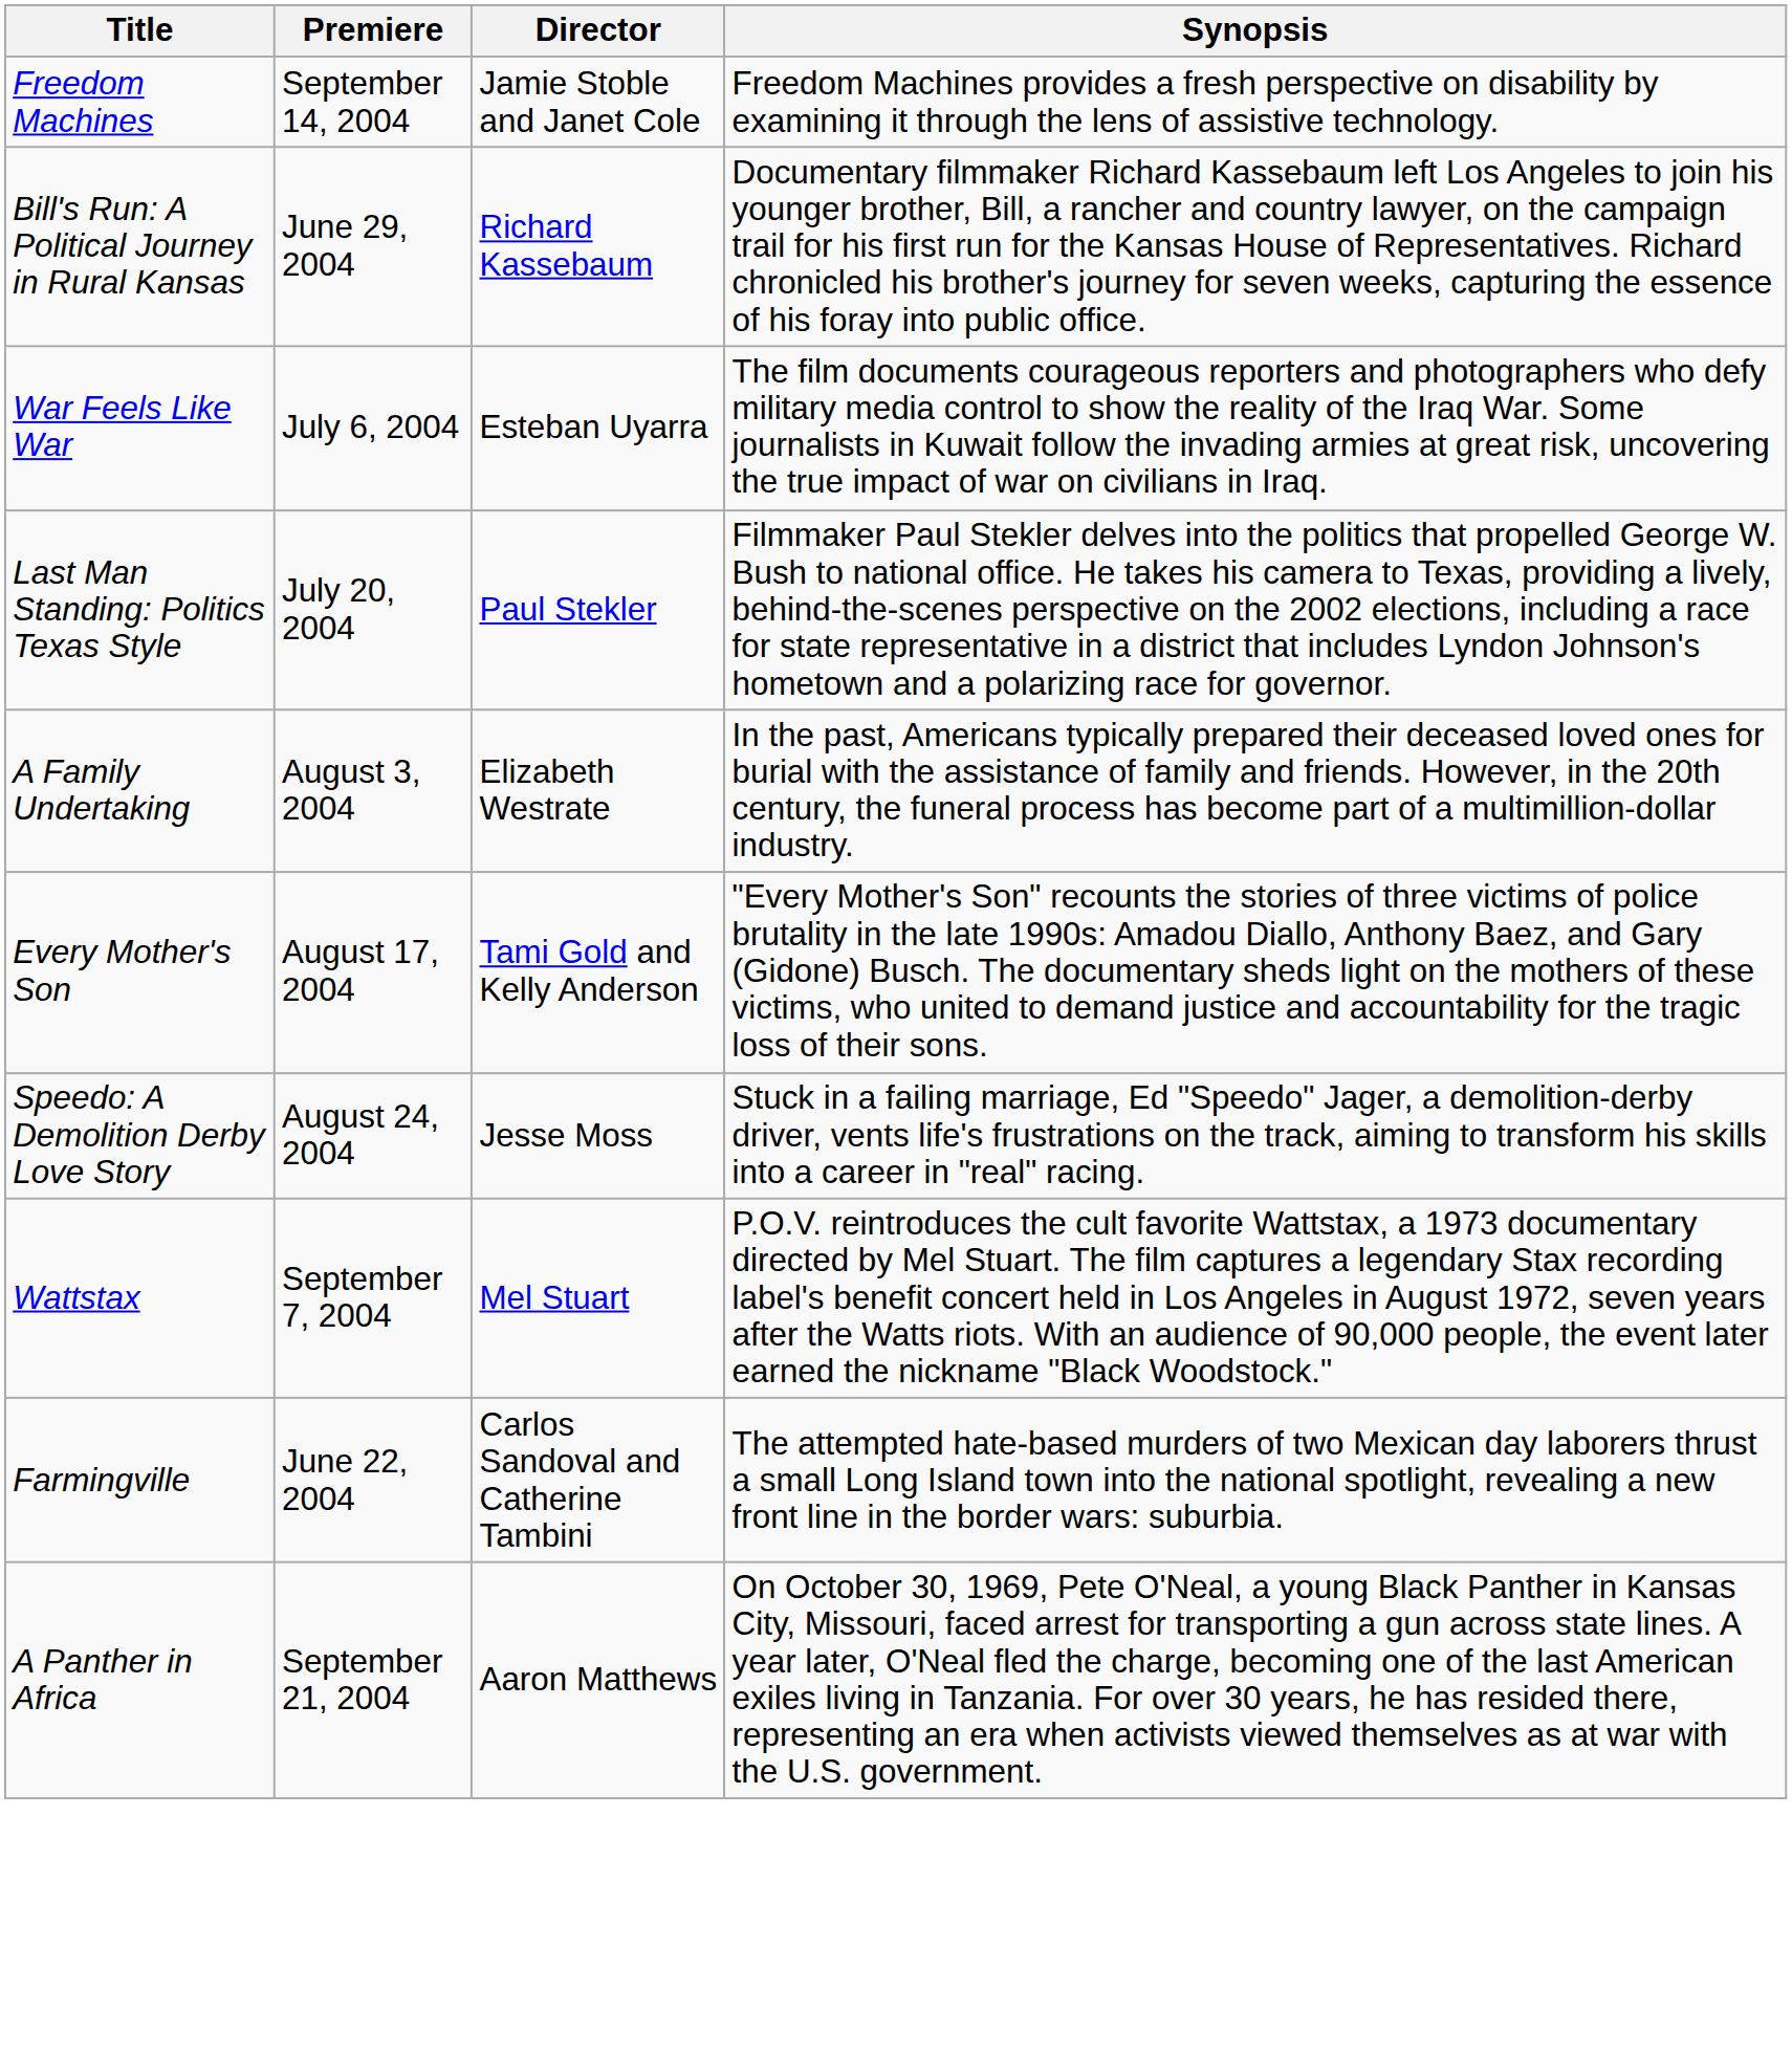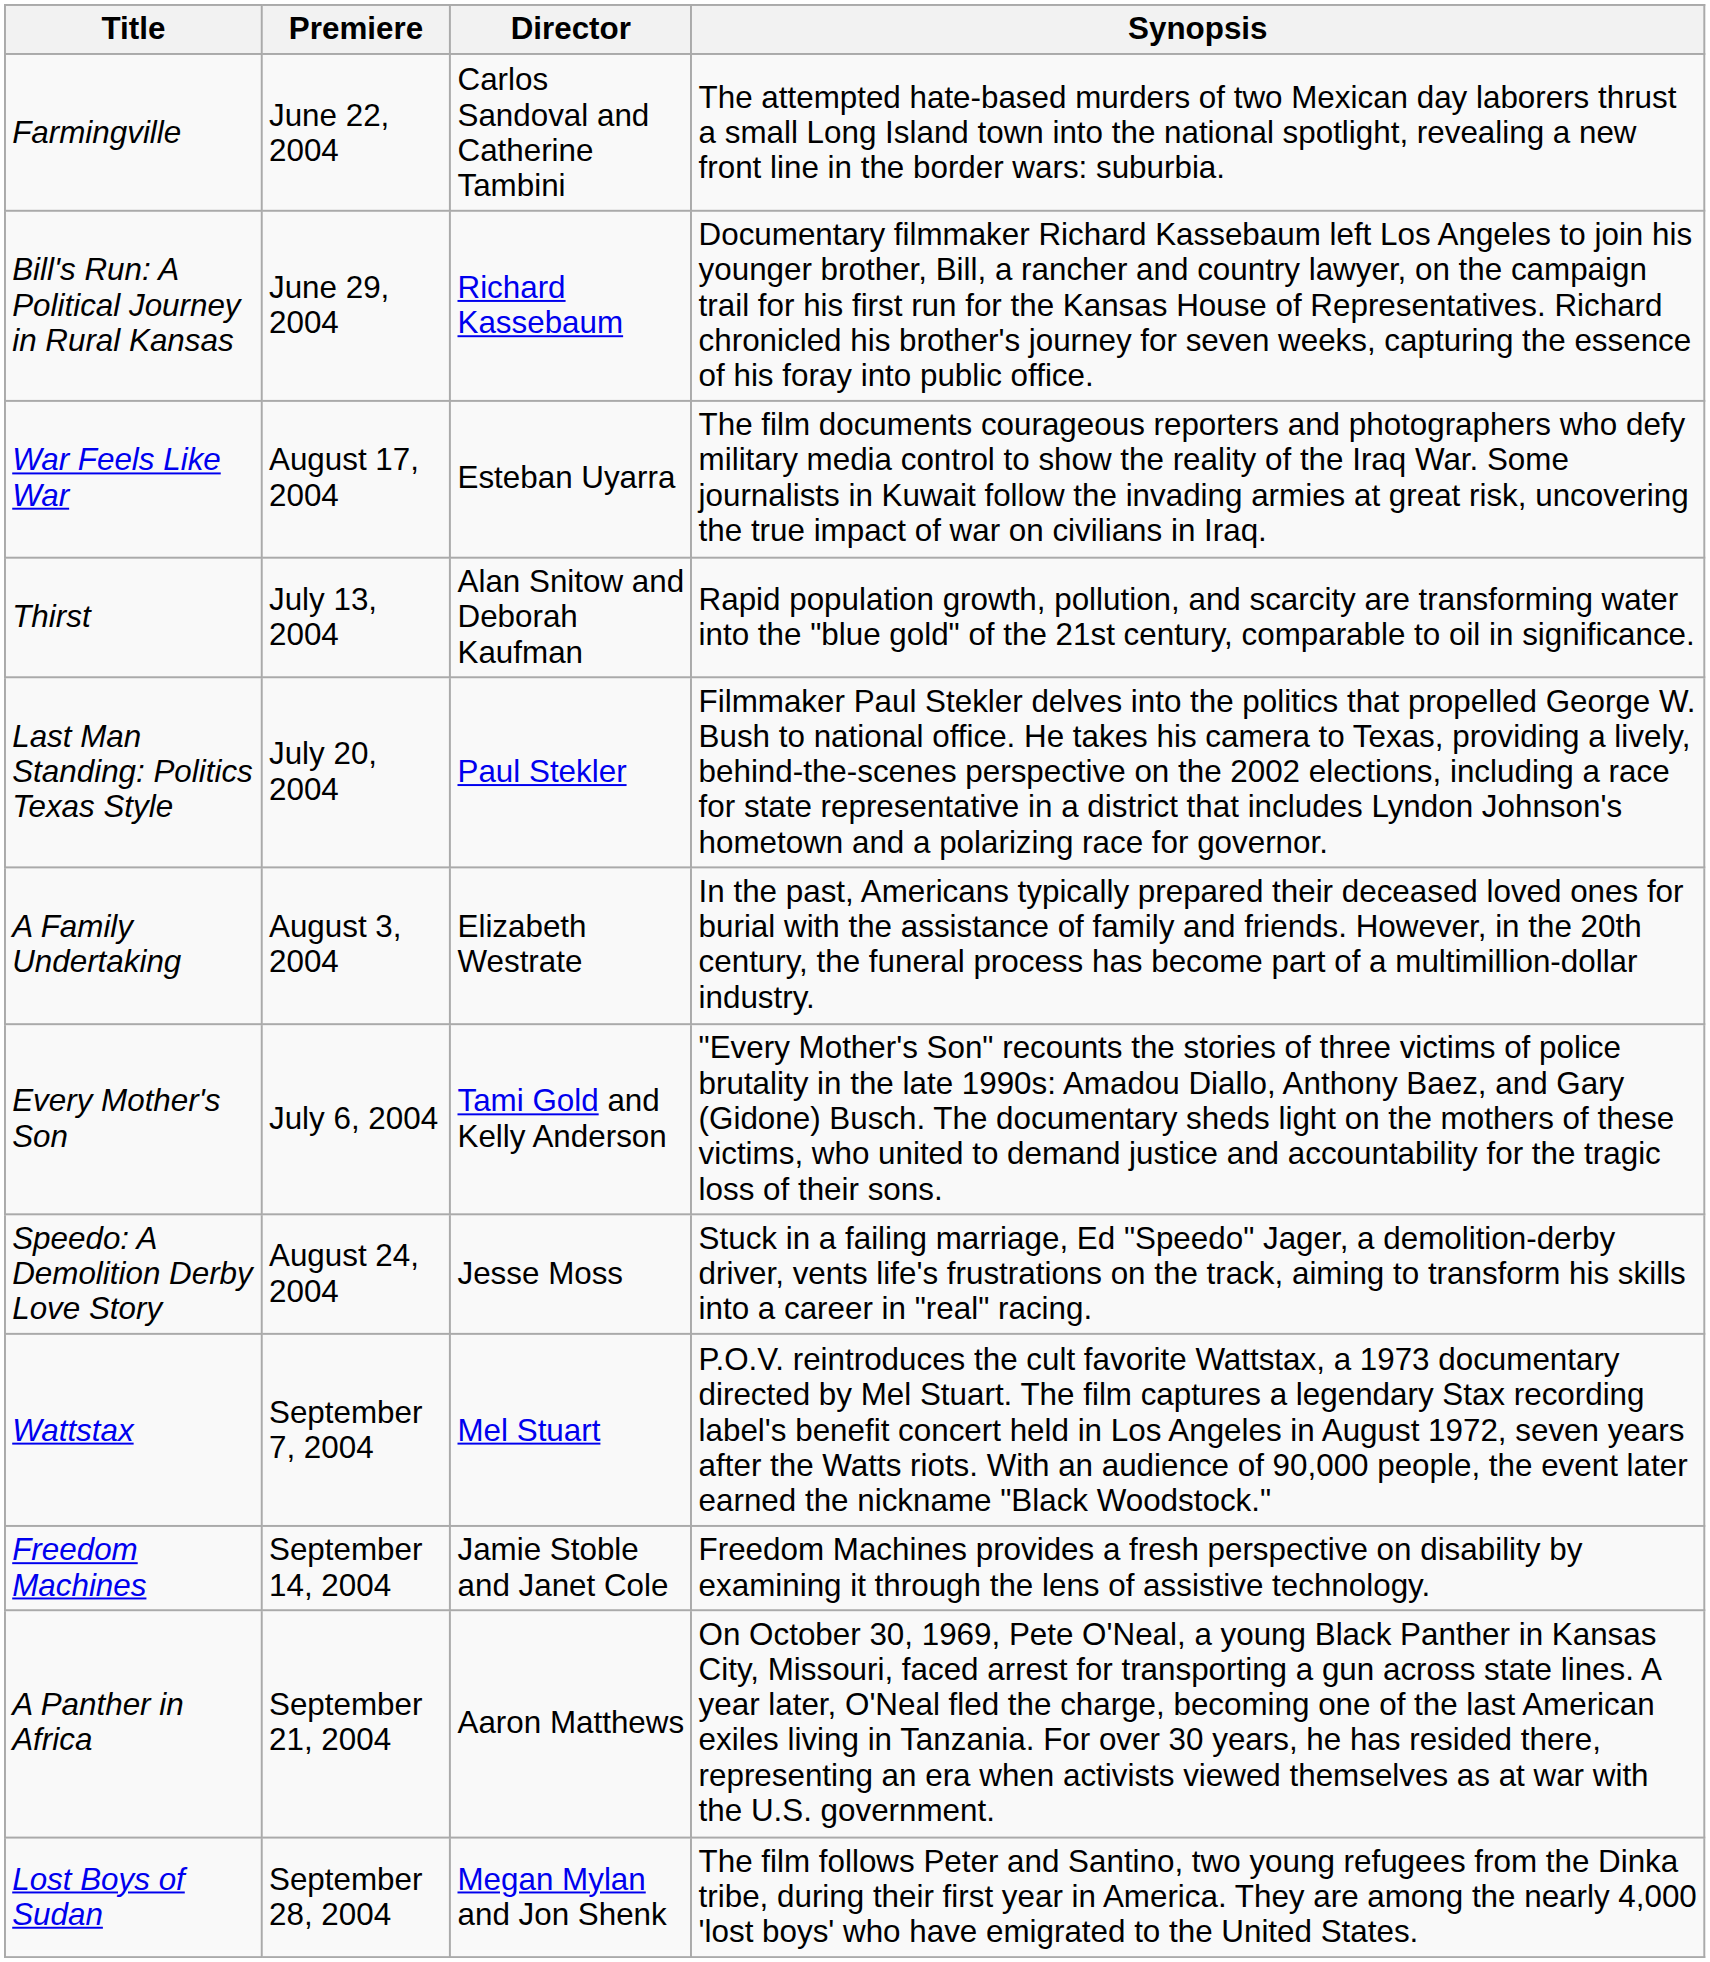 <table class="wikitable sortable">
 <tr>
 <th>Title</th>
 <th>Premiere</th>
 <th>Director</th>
 <th>Synopsis</th>
 </tr>
 <tr>
-<td><em><a href='#'>Freedom Machines</a></em></td>
-<td>September 14, 2004</td>
-<td>Jamie Stoble and Janet Cole</td>
-<td>Freedom Machines provides a fresh perspective on disability by examining it through the lens of assistive technology.</td>
+<td><em>Farmingville</em></td>
+<td>June 22, 2004</td>
+<td>Carlos Sandoval and Catherine Tambini</td>
+<td>The attempted hate-based murders of two Mexican day laborers thrust a small Long Island town into the national spotlight, revealing a new front line in the border wars: suburbia.</td>
 </tr>
 <tr>
 <td><em>Bill's Run: A Political Journey in Rural Kansas</em></td>
 <td>June 29, 2004</td>
 <td><a href='#'>Richard Kassebaum</a></td>
 <td>Documentary filmmaker Richard Kassebaum left Los Angeles to join his younger brother, Bill, a rancher and country lawyer, on the campaign trail for his first run for the Kansas House of Representatives. Richard chronicled his brother's journey for seven weeks, capturing the essence of his foray into public office.</td>
 </tr>
 <tr>
 <td><em><a href='#'>War Feels Like War</a></em></td>
-<td>July 6, 2004</td>
+<td>August 17, 2004</td>
 <td>Esteban Uyarra</td>
 <td>The film documents courageous reporters and photographers who defy military media control to show the reality of the Iraq War. Some journalists in Kuwait follow the invading armies at great risk, uncovering the true impact of war on civilians in Iraq.</td>
+</tr>
+<tr>
+<td><em>Thirst</em></td>
+<td>July 13, 2004</td>
+<td>Alan Snitow and Deborah Kaufman</td>
+<td>Rapid population growth, pollution, and scarcity are transforming water into the "blue gold" of the 21st century, comparable to oil in significance.</td>
 </tr>
 <tr>
 <td><em>Last Man Standing: Politics Texas Style</em></td>
 <td>July 20, 2004</td>
 <td><a href='#'>Paul Stekler</a></td>
 <td>Filmmaker Paul Stekler delves into the politics that propelled George W. Bush to national office. He takes his camera to Texas, providing a lively, behind-the-scenes perspective on the 2002 elections, including a race for state representative in a district that includes Lyndon Johnson's hometown and a polarizing race for governor.</td>
 </tr>
 <tr>
 <td><em>A Family Undertaking</em></td>
 <td>August 3, 2004</td>
 <td>Elizabeth Westrate</td>
 <td>In the past, Americans typically prepared their deceased loved ones for burial with the assistance of family and friends. However, in the 20th century, the funeral process has become part of a multimillion-dollar industry.</td>
 </tr>
 <tr>
 <td><em>Every Mother's Son</em></td>
-<td>August 17, 2004</td>
+<td>July 6, 2004</td>
 <td><a href='#'>Tami Gold</a> and Kelly Anderson</td>
 <td>"Every Mother's Son" recounts the stories of three victims of police brutality in the late 1990s: Amadou Diallo, Anthony Baez, and Gary (Gidone) Busch. The documentary sheds light on the mothers of these victims, who united to demand justice and accountability for the tragic loss of their sons.</td>
 </tr>
 <tr>
 <td><em>Speedo: A Demolition Derby Love Story</em></td>
 <td>August 24, 2004</td>
 <td>Jesse Moss</td>
 <td>Stuck in a failing marriage, Ed "Speedo" Jager, a demolition-derby driver, vents life's frustrations on the track, aiming to transform his skills into a career in "real" racing.</td>
 </tr>
 <tr>
 <td><em><a href='#'>Wattstax</a></em></td>
 <td>September 7, 2004</td>
 <td><a href='#'>Mel Stuart</a></td>
 <td>P.O.V. reintroduces the cult favorite Wattstax, a 1973 documentary directed by Mel Stuart. The film captures a legendary Stax recording label's benefit concert held in Los Angeles in August 1972, seven years after the Watts riots. With an audience of 90,000 people, the event later earned the nickname "Black Woodstock."</td>
 </tr>
 <tr>
-<td><em>Farmingville</em></td>
-<td>June 22, 2004</td>
-<td>Carlos Sandoval and Catherine Tambini</td>
-<td>The attempted hate-based murders of two Mexican day laborers thrust a small Long Island town into the national spotlight, revealing a new front line in the border wars: suburbia.</td>
+<td><em><a href='#'>Freedom Machines</a></em></td>
+<td>September 14, 2004</td>
+<td>Jamie Stoble and Janet Cole</td>
+<td>Freedom Machines provides a fresh perspective on disability by examining it through the lens of assistive technology.</td>
 </tr>
 <tr>
 <td><em>A Panther in Africa</em></td>
 <td>September 21, 2004</td>
 <td>Aaron Matthews</td>
 <td>On October 30, 1969, Pete O'Neal, a young Black Panther in Kansas City, Missouri, faced arrest for transporting a gun across state lines. A year later, O'Neal fled the charge, becoming one of the last American exiles living in Tanzania. For over 30 years, he has resided there, representing an era when activists viewed themselves as at war with the U.S. government.</td>
 </tr>
+<tr>
+<td><em><a href='#'>Lost Boys of Sudan</a></em></td>
+<td>September 28, 2004</td>
+<td><a href='#'>Megan Mylan</a> and Jon Shenk</td>
+<td>The film follows Peter and Santino, two young refugees from the Dinka tribe, during their first year in America. They are among the nearly 4,000 'lost boys' who have emigrated to the United States.</td>
+</tr>
 </table>
